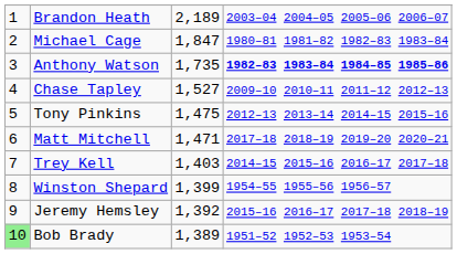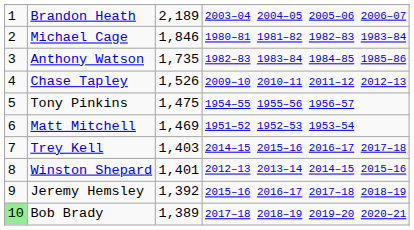 <table class="wikitable">
 <tr>
 </tr>
 <tr>
 <td>1</td>
 <td><a href='#'>Brandon Heath</a></td>
 <td>2,189</td>
 <td style="font-size:80%;"><a href='#'>2003–04</a> <a href='#'>2004–05</a> <a href='#'>2005–06</a> <a href='#'>2006–07</a></td>
 </tr>
 <tr>
 <td>2</td>
 <td><a href='#'>Michael Cage</a></td>
-<td>1,847</td>
+<td>1,846</td>
 <td style="font-size:80%;"><a href='#'>1980–81</a> <a href='#'>1981–82</a> <a href='#'>1982–83</a> <a href='#'>1983–84</a></td>
 </tr>
 <tr>
 <td>3</td>
 <td><a href='#'>Anthony Watson</a></td>
 <td>1,735</td>
-<td style="font-size:80%;"><strong><a href='#'>1982–83</a> <a href='#'>1983–84</a> <a href='#'>1984–85</a> <a href='#'>1985–86</a></strong></td>
+<td style="font-size:80%;"><a href='#'>1982–83</a> <a href='#'>1983–84</a> <a href='#'>1984–85</a> <a href='#'>1985–86</a></td>
 </tr>
 <tr>
 <td>4</td>
 <td><a href='#'>Chase Tapley</a></td>
-<td>1,527</td>
+<td>1,526</td>
 <td style="font-size:80%;"><a href='#'>2009–10</a> <a href='#'>2010–11</a> <a href='#'>2011–12</a> <a href='#'>2012–13</a></td>
 </tr>
 <tr>
 <td>5</td>
 <td>Tony Pinkins</td>
 <td>1,475</td>
-<td style="font-size:80%;"><a href='#'>2012–13</a> <a href='#'>2013–14</a> <a href='#'>2014–15</a> <a href='#'>2015–16</a></td>
+<td style="font-size:80%;"><a href='#'>1954–55</a> <a href='#'>1955–56</a> <a href='#'>1956–57</a></td>
 </tr>
 <tr>
 <td>6</td>
 <td><a href='#'>Matt Mitchell</a></td>
-<td>1,471</td>
-<td style="font-size:80%;"><a href='#'>2017–18</a> <a href='#'>2018–19</a> <a href='#'>2019–20</a> <a href='#'>2020–21</a></td>
+<td>1,469</td>
+<td style="font-size:80%;"><a href='#'>1951–52</a> <a href='#'>1952–53</a> <a href='#'>1953–54</a></td>
 </tr>
 <tr>
 <td>7</td>
 <td><a href='#'>Trey Kell</a></td>
 <td>1,403</td>
 <td style="font-size:80%;"><a href='#'>2014–15</a> <a href='#'>2015–16</a> <a href='#'>2016–17</a> <a href='#'>2017–18</a></td>
 </tr>
 <tr>
 <td>8</td>
 <td><a href='#'>Winston Shepard</a></td>
-<td>1,399</td>
-<td style="font-size:80%;"><a href='#'>1954–55</a> <a href='#'>1955–56</a> <a href='#'>1956–57</a></td>
+<td>1,401</td>
+<td style="font-size:80%;"><a href='#'>2012–13</a> <a href='#'>2013–14</a> <a href='#'>2014–15</a> <a href='#'>2015–16</a></td>
 </tr>
 <tr>
 <td>9</td>
 <td>Jeremy Hemsley</td>
 <td>1,392</td>
 <td style="font-size:80%;"><a href='#'>2015–16</a> <a href='#'>2016–17</a> <a href='#'>2017–18</a> <a href='#'>2018–19</a></td>
 </tr>
 <tr>
 <td style="background: lightgreen;">10</td>
 <td>Bob Brady</td>
 <td>1,389</td>
-<td style="font-size:80%;"><a href='#'>1951–52</a> <a href='#'>1952–53</a> <a href='#'>1953–54</a></td>
+<td style="font-size:80%;"><a href='#'>2017–18</a> <a href='#'>2018–19</a> <a href='#'>2019–20</a> <a href='#'>2020–21</a></td>
 </tr>
 </table>
